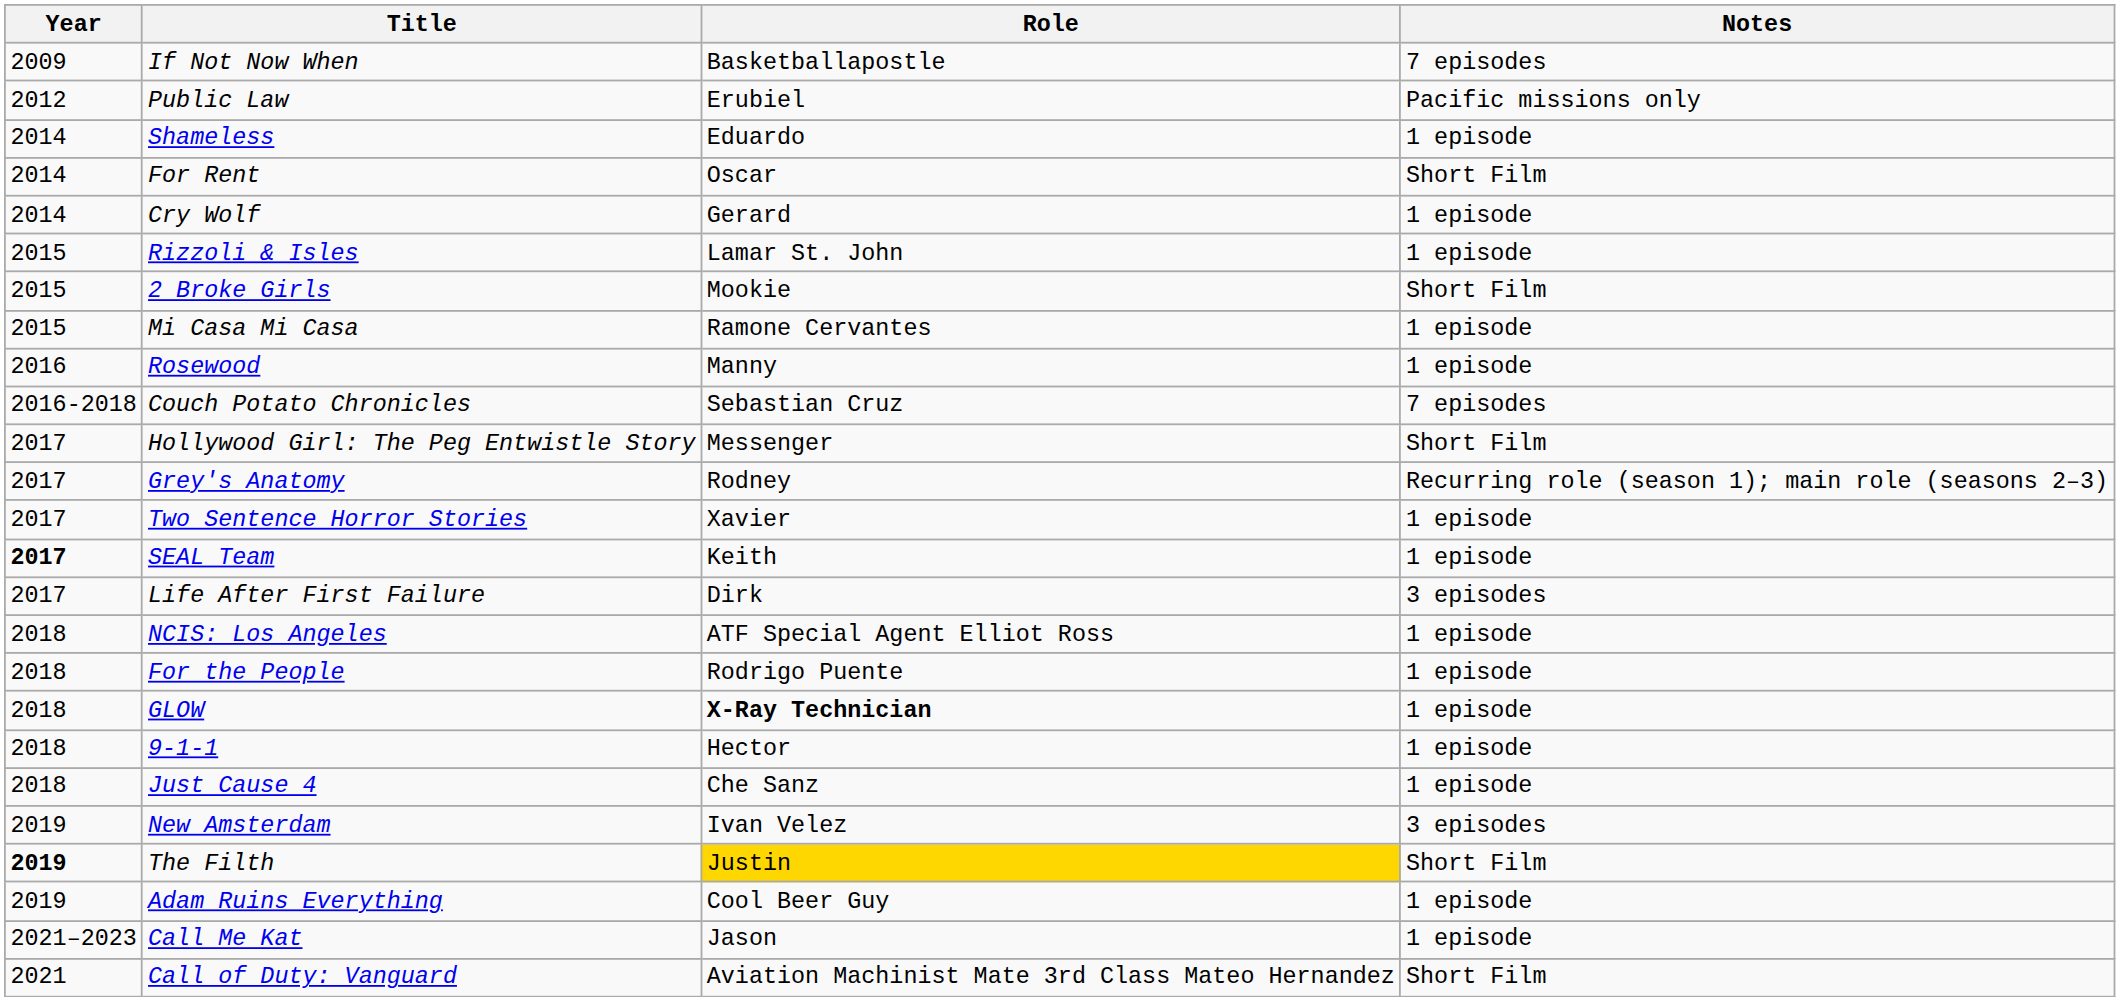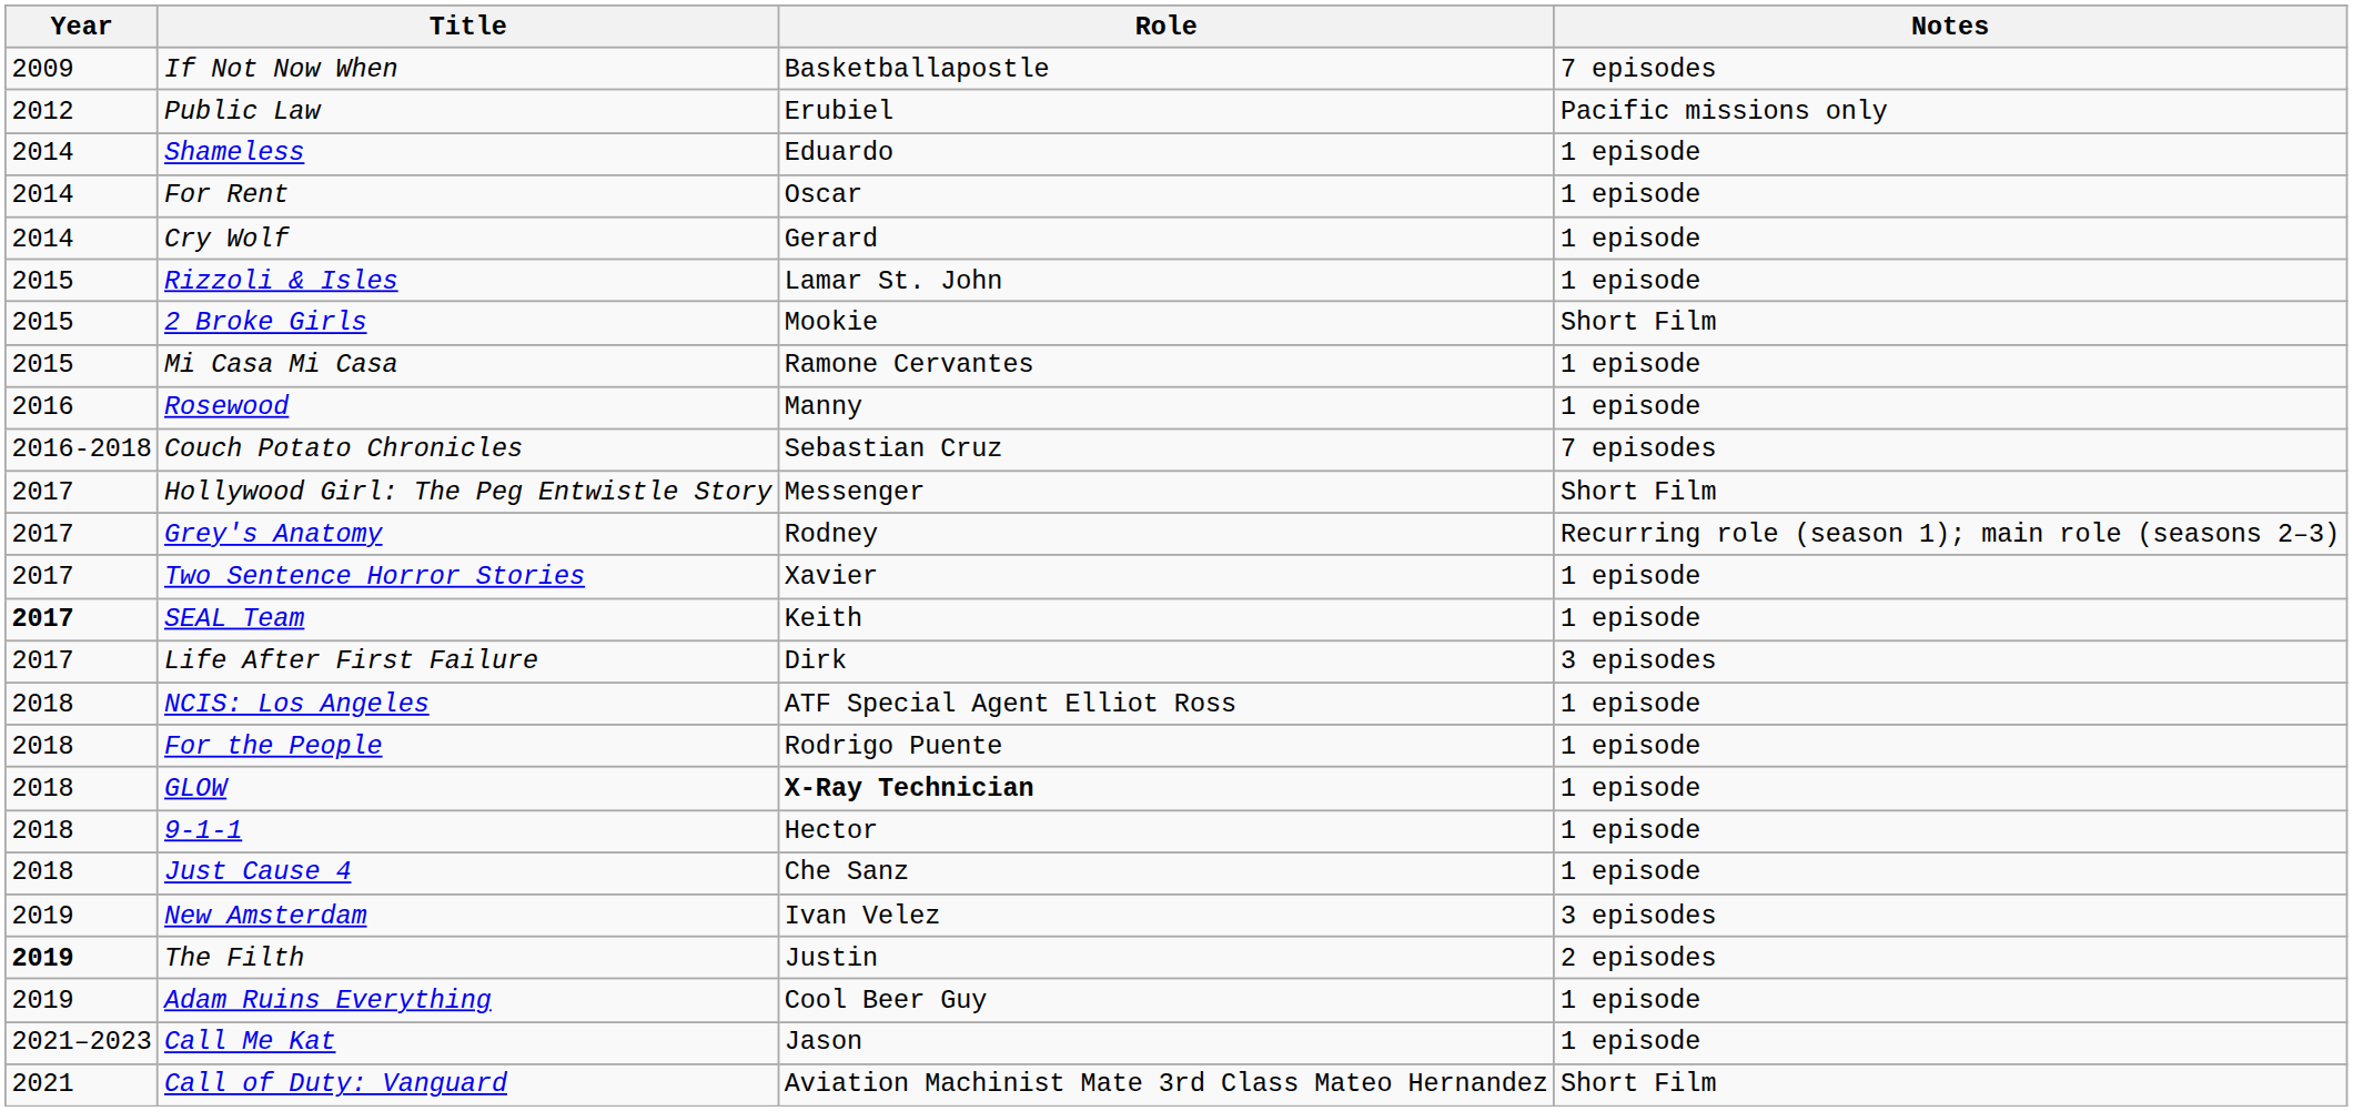 <table class="wikitable sortable">
 <tr>
 <th>Year</th>
 <th>Title</th>
 <th>Role</th>
 <th class="unsortable">Notes</th>
 </tr>
 <tr>
 <td>2009</td>
 <td><em>If Not Now When</em></td>
 <td>Basketballapostle</td>
 <td>7 episodes</td>
 </tr>
 <tr>
 <td>2012</td>
 <td><em>Public Law</em></td>
 <td>Erubiel</td>
 <td>Pacific missions only</td>
 </tr>
 <tr>
 <td>2014</td>
 <td><em><a href='#'>Shameless</a></em></td>
 <td>Eduardo</td>
 <td>1 episode</td>
 </tr>
 <tr>
 <td>2014</td>
 <td><em>For Rent</em></td>
 <td>Oscar</td>
-<td>Short Film</td>
+<td>1 episode</td>
 </tr>
 <tr>
 <td>2014</td>
 <td><em>Cry Wolf</em></td>
 <td>Gerard</td>
 <td>1 episode</td>
 </tr>
 <tr>
 <td>2015</td>
 <td><em><a href='#'>Rizzoli & Isles</a></em></td>
 <td>Lamar St. John</td>
 <td>1 episode</td>
 </tr>
 <tr>
 <td>2015</td>
 <td><em><a href='#'>2 Broke Girls</a></em></td>
 <td>Mookie</td>
 <td>Short Film</td>
 </tr>
 <tr>
 <td>2015</td>
 <td><em>Mi Casa Mi Casa</em></td>
 <td>Ramone Cervantes</td>
 <td>1 episode</td>
 </tr>
 <tr>
 <td>2016</td>
 <td><em><a href='#'>Rosewood</a></em></td>
 <td>Manny</td>
 <td>1 episode</td>
 </tr>
 <tr>
 <td>2016-2018</td>
 <td><em>Couch Potato Chronicles</em></td>
 <td>Sebastian Cruz</td>
 <td>7 episodes</td>
 </tr>
 <tr>
 <td>2017</td>
 <td><em>Hollywood Girl: The Peg Entwistle Story</em></td>
 <td>Messenger</td>
 <td>Short Film</td>
 </tr>
 <tr>
 <td>2017</td>
 <td><em><a href='#'>Grey's Anatomy</a></em></td>
 <td>Rodney</td>
 <td>Recurring role (season 1); main role (seasons 2–3)</td>
 </tr>
 <tr>
 <td>2017</td>
 <td><em><a href='#'>Two Sentence Horror Stories</a></em></td>
 <td>Xavier</td>
 <td>1 episode</td>
 </tr>
 <tr>
 <td><strong>2017</strong></td>
 <td><em><a href='#'>SEAL Team</a></em></td>
 <td>Keith</td>
 <td>1 episode</td>
 </tr>
 <tr>
 <td>2017</td>
 <td><em>Life After First Failure</em></td>
 <td>Dirk</td>
 <td>3 episodes</td>
 </tr>
 <tr>
 <td>2018</td>
 <td><em><a href='#'>NCIS: Los Angeles</a></em></td>
 <td>ATF Special Agent Elliot Ross</td>
 <td>1 episode</td>
 </tr>
 <tr>
 <td>2018</td>
 <td><em><a href='#'>For the People</a></em></td>
 <td>Rodrigo Puente</td>
 <td>1 episode</td>
 </tr>
 <tr>
 <td>2018</td>
 <td><em><a href='#'>GLOW</a></em></td>
 <td><strong>X-Ray Technician</strong></td>
 <td>1 episode</td>
 </tr>
 <tr>
 <td>2018</td>
 <td><em><a href='#'>9-1-1</a></em></td>
 <td>Hector</td>
 <td>1 episode</td>
 </tr>
 <tr>
 <td>2018</td>
 <td><em><a href='#'>Just Cause 4</a></em></td>
 <td>Che Sanz</td>
 <td>1 episode</td>
 </tr>
 <tr>
 <td>2019</td>
 <td><em><a href='#'>New Amsterdam</a></em></td>
 <td>Ivan Velez</td>
 <td>3 episodes</td>
 </tr>
 <tr>
 <td><strong>2019</strong></td>
 <td><em>The Filth</em></td>
-<td style="background: gold;">Justin</td>
-<td>Short Film</td>
+<td>Justin</td>
+<td>2 episodes</td>
 </tr>
 <tr>
 <td>2019</td>
 <td><em><a href='#'>Adam Ruins Everything</a></em></td>
 <td>Cool Beer Guy</td>
 <td>1 episode</td>
 </tr>
 <tr>
 <td>2021–2023</td>
 <td><em><a href='#'>Call Me Kat</a></em></td>
 <td>Jason</td>
 <td>1 episode</td>
 </tr>
 <tr>
 <td>2021</td>
 <td><em><a href='#'>Call of Duty: Vanguard</a></em></td>
 <td>Aviation Machinist Mate 3rd Class Mateo Hernandez</td>
 <td>Short Film</td>
 </tr>
 </table>
